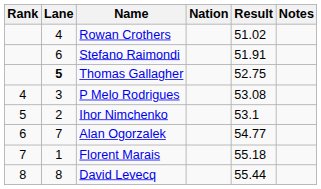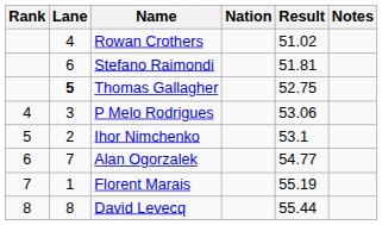 <table class='wikitable sortable'  style='text-align:left'>
 <tr>
 <th>Rank</th>
 <th>Lane</th>
 <th>Name</th>
 <th>Nation</th>
 <th>Result</th>
 <th>Notes</th>
 </tr>
 <tr>
 <td align=center></td>
 <td align=center>4</td>
 <td><a href='#'>Rowan Crothers</a></td>
 <td></td>
 <td>51.02</td>
 <td></td>
 </tr>
 <tr>
 <td align=center></td>
 <td align=center>6</td>
 <td><a href='#'>Stefano Raimondi</a></td>
 <td></td>
-<td>51.91</td>
+<td>51.81</td>
 <td></td>
 </tr>
 <tr>
 <td align=center></td>
 <td align=center><strong>5</strong></td>
 <td><a href='#'>Thomas Gallagher</a></td>
 <td></td>
 <td>52.75</td>
 <td></td>
 </tr>
 <tr>
 <td align=center>4</td>
 <td align=center>3</td>
 <td><a href='#'>P Melo Rodrigues </a></td>
 <td></td>
-<td>53.08</td>
+<td>53.06</td>
 <td></td>
 </tr>
 <tr>
 <td align=center>5</td>
 <td align=center>2</td>
 <td><a href='#'>Ihor Nimchenko</a></td>
 <td></td>
 <td>53.1</td>
 <td></td>
 </tr>
 <tr>
 <td align=center>6</td>
 <td align=center>7</td>
 <td><a href='#'>Alan Ogorzalek</a></td>
 <td></td>
 <td>54.77</td>
 <td></td>
 </tr>
 <tr>
 <td align=center>7</td>
 <td align=center>1</td>
 <td><a href='#'>Florent Marais</a></td>
 <td></td>
-<td>55.18</td>
+<td>55.19</td>
 <td></td>
 </tr>
 <tr>
 <td align=center>8</td>
 <td align=center>8</td>
 <td><a href='#'>David Levecq</a></td>
 <td></td>
 <td>55.44</td>
 <td></td>
 </tr>
 </table>
